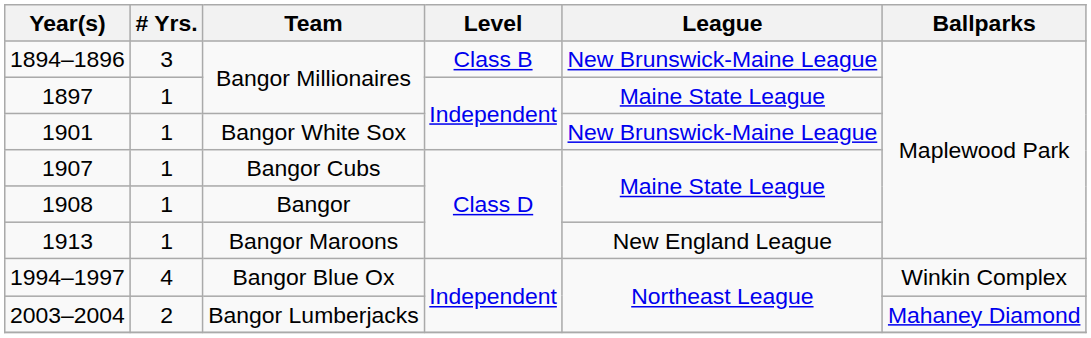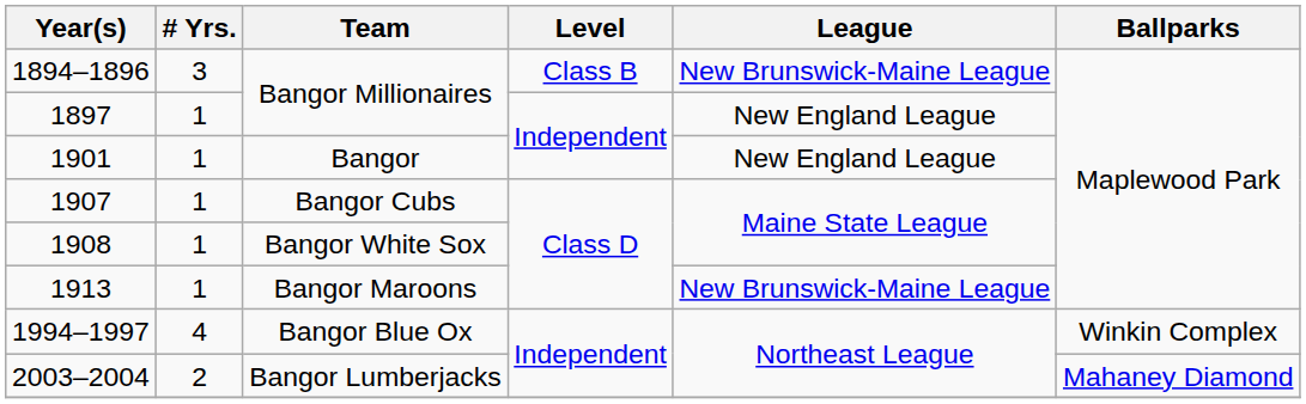 <table class="wikitable" style="text-align:center; font-size: 95%;">
 <tr>
 <th>Year(s)</th>
 <th># Yrs.</th>
 <th>Team</th>
 <th>Level</th>
 <th>League</th>
 <th>Ballparks</th>
 </tr>
 <tr>
 <td>1894–1896</td>
 <td>3</td>
 <td rowspan=2>Bangor Millionaires</td>
 <td><a href='#'>Class B</a></td>
 <td><a href='#'>New Brunswick-Maine League</a></td>
 <td rowspan=6>Maplewood Park</td>
 </tr>
 <tr>
 <td>1897</td>
 <td>1</td>
 <td rowspan=2><a href='#'>Independent</a></td>
-<td><a href='#'>Maine State League</a></td>
+<td>New England League</td>
 </tr>
 <tr>
 <td>1901</td>
 <td>1</td>
-<td>Bangor White Sox</td>
-<td><a href='#'>New Brunswick-Maine League</a></td>
+<td>Bangor</td>
+<td>New England League</td>
 </tr>
 <tr>
 <td>1907</td>
 <td>1</td>
 <td>Bangor Cubs</td>
 <td rowspan=3><a href='#'>Class D</a></td>
 <td rowspan=2><a href='#'>Maine State League</a></td>
 </tr>
 <tr>
 <td>1908</td>
 <td>1</td>
-<td>Bangor</td>
+<td>Bangor White Sox</td>
 </tr>
 <tr>
 <td>1913</td>
 <td>1</td>
 <td>Bangor Maroons</td>
-<td>New England League</td>
+<td><a href='#'>New Brunswick-Maine League</a></td>
 </tr>
 <tr>
 <td>1994–1997</td>
 <td>4</td>
 <td>Bangor Blue Ox</td>
 <td rowspan=2><a href='#'>Independent</a></td>
 <td rowspan=2><a href='#'>Northeast League</a></td>
 <td>Winkin Complex</td>
 </tr>
 <tr>
 <td>2003–2004</td>
 <td>2</td>
 <td>Bangor Lumberjacks</td>
 <td><a href='#'>Mahaney Diamond</a></td>
 </tr>
 <tr>
 </tr>
 </table>
